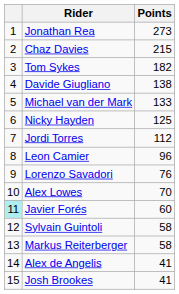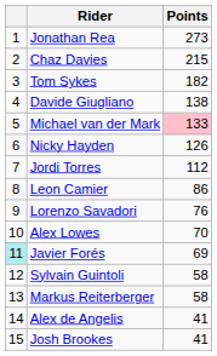 <table class="wikitable" style="font-size: 95%;">
 <tr>
 <th></th>
 <th>Rider</th>
 <th>Points</th>
 </tr>
 <tr>
 <td align=center>1</td>
 <td> <a href='#'>Jonathan Rea</a></td>
 <td align=right>273</td>
 </tr>
 <tr>
 <td align=center>2</td>
 <td> <a href='#'>Chaz Davies</a></td>
 <td align=right>215</td>
 </tr>
 <tr>
 <td align=center>3</td>
 <td> <a href='#'>Tom Sykes</a></td>
 <td align=right>182</td>
 </tr>
 <tr>
 <td align=center>4</td>
 <td> <a href='#'>Davide Giugliano</a></td>
 <td align=right>138</td>
 </tr>
 <tr>
 <td align=center>5</td>
 <td> <a href='#'>Michael van der Mark</a></td>
-<td align=right>133</td>
+<td align=right style="background: pink;">133</td>
 </tr>
 <tr>
 <td align=center>6</td>
 <td> <a href='#'>Nicky Hayden</a></td>
-<td align=right>125</td>
+<td align=right>126</td>
 </tr>
 <tr>
 <td align=center>7</td>
 <td> <a href='#'>Jordi Torres</a></td>
 <td align=right>112</td>
 </tr>
 <tr>
 <td align=center>8</td>
 <td> <a href='#'>Leon Camier</a></td>
-<td align=right>96</td>
+<td align=right>86</td>
 </tr>
 <tr>
 <td align=center>9</td>
 <td> <a href='#'>Lorenzo Savadori</a></td>
 <td align=right>76</td>
 </tr>
 <tr>
 <td align=center>10</td>
 <td> <a href='#'>Alex Lowes</a></td>
 <td align=right>70</td>
 </tr>
 <tr>
 <td align=center style="background: paleturquoise;">11</td>
 <td> <a href='#'>Javier Forés</a></td>
-<td align=right>60</td>
+<td align=right>69</td>
 </tr>
 <tr>
 <td align=center>12</td>
 <td> <a href='#'>Sylvain Guintoli</a></td>
 <td align=right>58</td>
 </tr>
 <tr>
 <td align=center>13</td>
 <td> <a href='#'>Markus Reiterberger</a></td>
 <td align=right>58</td>
 </tr>
 <tr>
 <td align=center>14</td>
 <td> <a href='#'>Alex de Angelis</a></td>
 <td align=right>41</td>
 </tr>
 <tr>
 <td align=center>15</td>
 <td> <a href='#'>Josh Brookes</a></td>
 <td align=right>41</td>
 </tr>
 </table>
